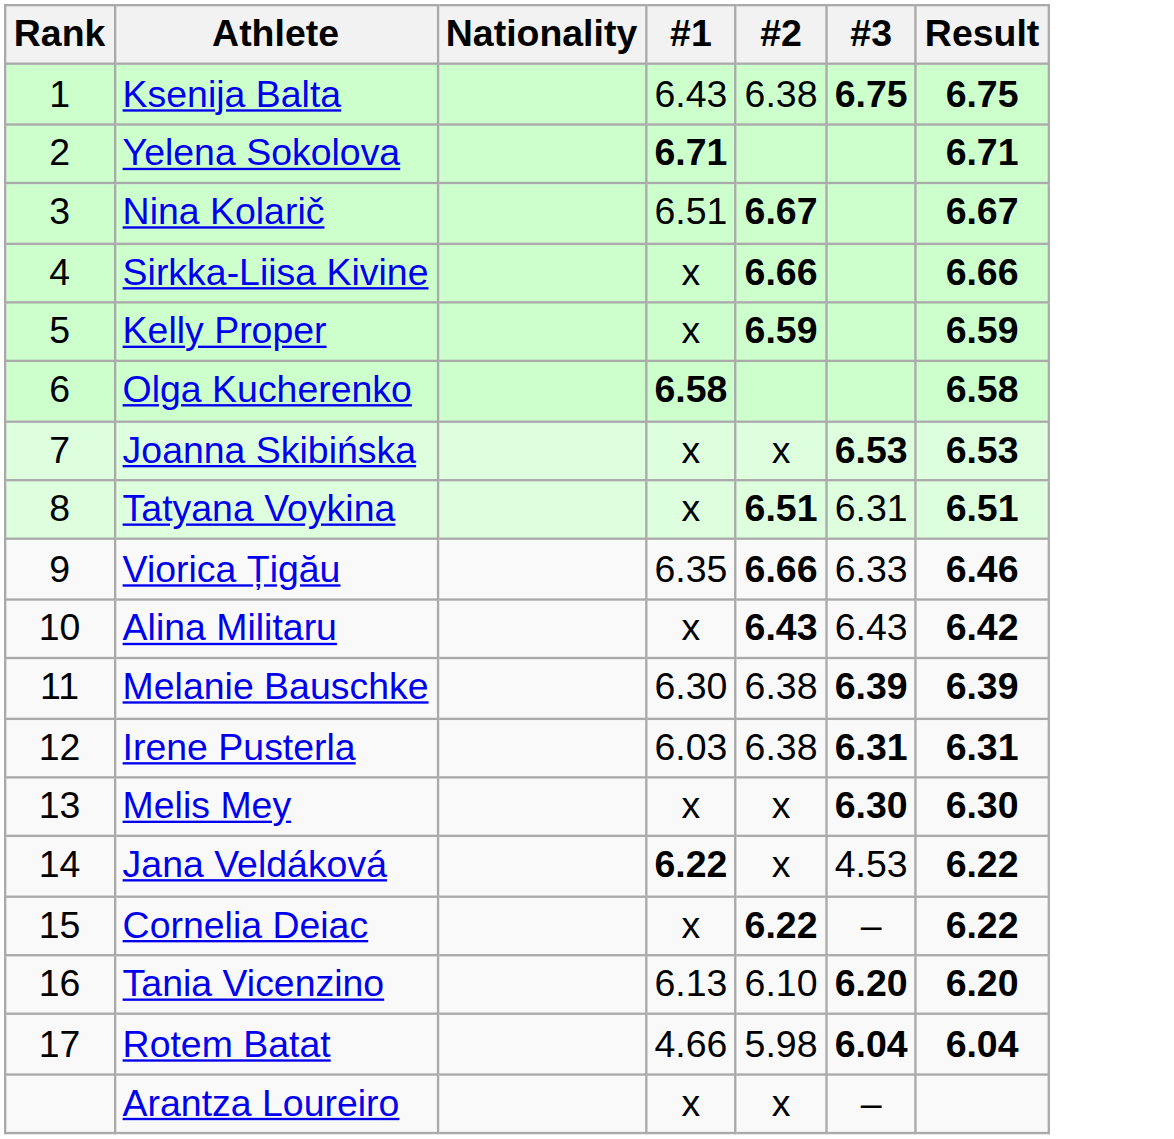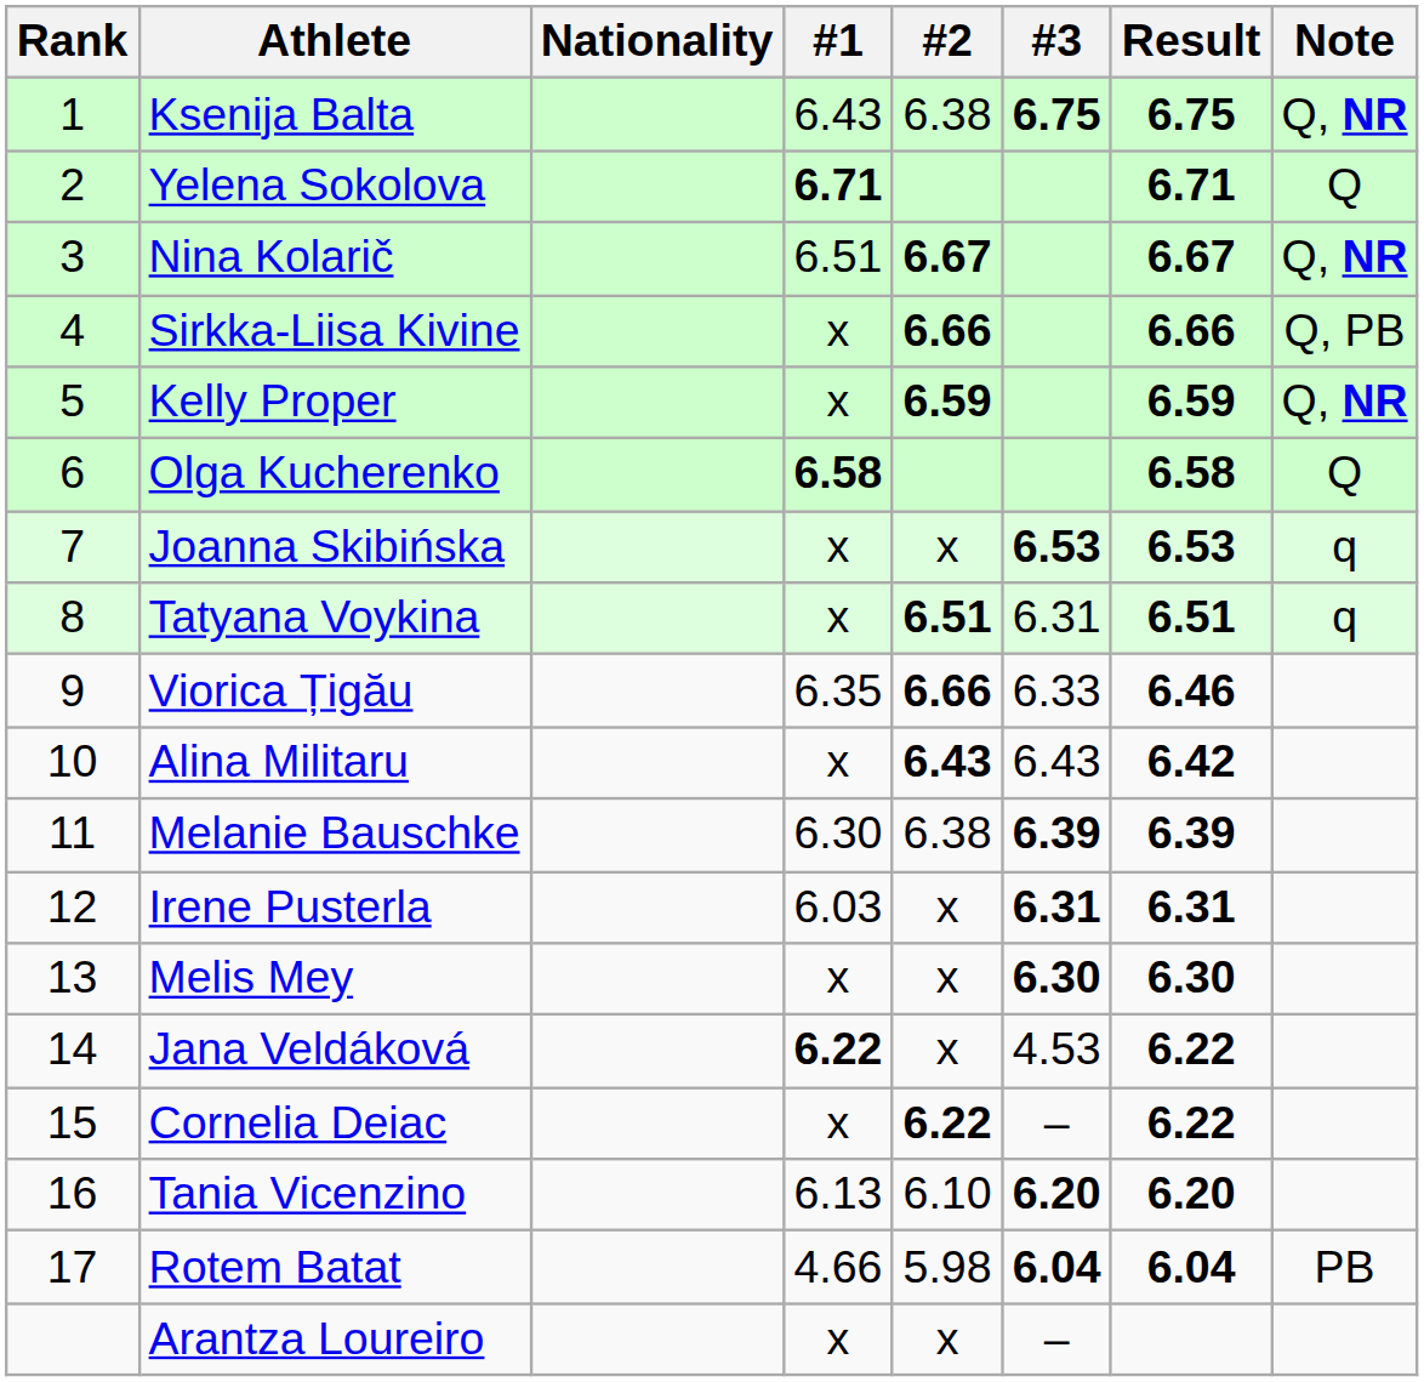 <table class="wikitable sortable" style="text-align:center">
 <tr>
 <th>Rank</th>
 <th>Athlete</th>
 <th>Nationality</th>
 <th>#1</th>
 <th>#2</th>
 <th>#3</th>
 <th>Result</th>
+<th>Note</th>
 </tr>
 <tr bgcolor=ccffcc>
 <td>1</td>
 <td align=left><a href='#'>Ksenija Balta</a></td>
 <td align=left></td>
 <td>6.43</td>
 <td>6.38</td>
 <td><strong>6.75</strong></td>
 <td><strong>6.75</strong></td>
+<td>Q, <strong><a href='#'>NR</a></strong></td>
 </tr>
 <tr bgcolor=ccffcc>
 <td>2</td>
 <td align=left><a href='#'>Yelena Sokolova</a></td>
 <td align=left></td>
 <td><strong>6.71</strong></td>
 <td></td>
 <td></td>
 <td><strong>6.71</strong></td>
+<td>Q</td>
 </tr>
 <tr bgcolor=ccffcc>
 <td>3</td>
 <td align=left><a href='#'>Nina Kolarič</a></td>
 <td align=left></td>
 <td>6.51</td>
 <td><strong>6.67</strong></td>
 <td></td>
 <td><strong>6.67</strong></td>
+<td>Q, <strong><a href='#'>NR</a></strong></td>
 </tr>
 <tr bgcolor=ccffcc>
 <td>4</td>
 <td align=left><a href='#'>Sirkka-Liisa Kivine</a></td>
 <td align=left></td>
 <td>x</td>
 <td><strong>6.66</strong></td>
 <td></td>
 <td><strong>6.66</strong></td>
+<td>Q, PB</td>
 </tr>
 <tr bgcolor=ccffcc>
 <td>5</td>
 <td align=left><a href='#'>Kelly Proper</a></td>
 <td align=left></td>
 <td>x</td>
 <td><strong>6.59</strong></td>
 <td></td>
 <td><strong>6.59</strong></td>
+<td>Q, <strong><a href='#'>NR</a></strong></td>
 </tr>
 <tr bgcolor=ccffcc>
 <td>6</td>
 <td align=left><a href='#'>Olga Kucherenko</a></td>
 <td align=left></td>
 <td><strong>6.58</strong></td>
 <td></td>
 <td></td>
 <td><strong>6.58</strong></td>
+<td>Q</td>
 </tr>
 <tr bgcolor=ddffdd>
 <td>7</td>
 <td align=left><a href='#'>Joanna Skibińska</a></td>
 <td align=left></td>
 <td>x</td>
 <td>x</td>
 <td><strong>6.53</strong></td>
 <td><strong>6.53</strong></td>
+<td>q</td>
 </tr>
 <tr bgcolor=ddffdd>
 <td>8</td>
 <td align=left><a href='#'>Tatyana Voykina</a></td>
 <td align=left></td>
 <td>x</td>
 <td><strong>6.51</strong></td>
 <td>6.31</td>
 <td><strong>6.51</strong></td>
+<td>q</td>
 </tr>
 <tr>
 <td>9</td>
 <td align=left><a href='#'>Viorica Țigău</a></td>
 <td align=left></td>
 <td>6.35</td>
 <td><strong>6.66</strong></td>
 <td>6.33</td>
 <td><strong>6.46</strong></td>
+<td></td>
 </tr>
 <tr>
 <td>10</td>
 <td align=left><a href='#'>Alina Militaru</a></td>
 <td align=left></td>
 <td>x</td>
 <td><strong>6.43</strong></td>
 <td>6.43</td>
 <td><strong>6.42</strong></td>
+<td></td>
 </tr>
 <tr>
 <td>11</td>
 <td align=left><a href='#'>Melanie Bauschke</a></td>
 <td align=left></td>
 <td>6.30</td>
 <td>6.38</td>
 <td><strong>6.39</strong></td>
 <td><strong>6.39</strong></td>
+<td></td>
 </tr>
 <tr>
 <td>12</td>
 <td align=left><a href='#'>Irene Pusterla</a></td>
 <td align=left></td>
 <td>6.03</td>
-<td>6.38</td>
+<td>x</td>
 <td><strong>6.31</strong></td>
 <td><strong>6.31</strong></td>
+<td></td>
 </tr>
 <tr>
 <td>13</td>
 <td align=left><a href='#'>Melis Mey</a></td>
 <td align=left></td>
 <td>x</td>
 <td>x</td>
 <td><strong>6.30</strong></td>
 <td><strong>6.30</strong></td>
+<td></td>
 </tr>
 <tr>
 <td>14</td>
 <td align=left><a href='#'>Jana Veldáková</a></td>
 <td align=left></td>
 <td><strong>6.22</strong></td>
 <td>x</td>
 <td>4.53</td>
 <td><strong>6.22</strong></td>
+<td></td>
 </tr>
 <tr>
 <td>15</td>
 <td align=left><a href='#'>Cornelia Deiac</a></td>
 <td align=left></td>
 <td>x</td>
 <td><strong>6.22</strong></td>
 <td>–</td>
 <td><strong>6.22</strong></td>
+<td></td>
 </tr>
 <tr>
 <td>16</td>
 <td align=left><a href='#'>Tania Vicenzino</a></td>
 <td align=left></td>
 <td>6.13</td>
 <td>6.10</td>
 <td><strong>6.20</strong></td>
 <td><strong>6.20</strong></td>
+<td></td>
 </tr>
 <tr>
 <td>17</td>
 <td align=left><a href='#'>Rotem Batat</a></td>
 <td align=left></td>
 <td>4.66</td>
 <td>5.98</td>
 <td><strong>6.04</strong></td>
 <td><strong>6.04</strong></td>
+<td>PB</td>
 </tr>
 <tr>
 <td></td>
 <td align=left><a href='#'>Arantza Loureiro</a></td>
 <td align=left></td>
 <td>x</td>
 <td>x</td>
 <td>–</td>
 <td><strong></strong></td>
+<td></td>
 </tr>
 </table>
